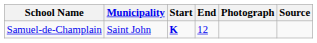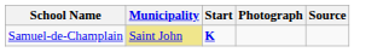 <table class="wikitable sortable">
 <tr>
 <th>School Name</th>
 <th><a href='#'>Municipality</a></th>
 <th>Start</th>
-<th>End</th>
 <th>Photograph</th>
 <th>Source</th>
 </tr>
 <tr>
 <td><a href='#'>Samuel-de-Champlain</a></td>
-<td><a href='#'>Saint John</a></td>
+<td style="background: khaki;"><a href='#'>Saint John</a></td>
 <td><strong><a href='#'>K</a></strong></td>
-<td><a href='#'>12</a></td>
 <td></td>
 <td></td>
 </tr>
 </table>
